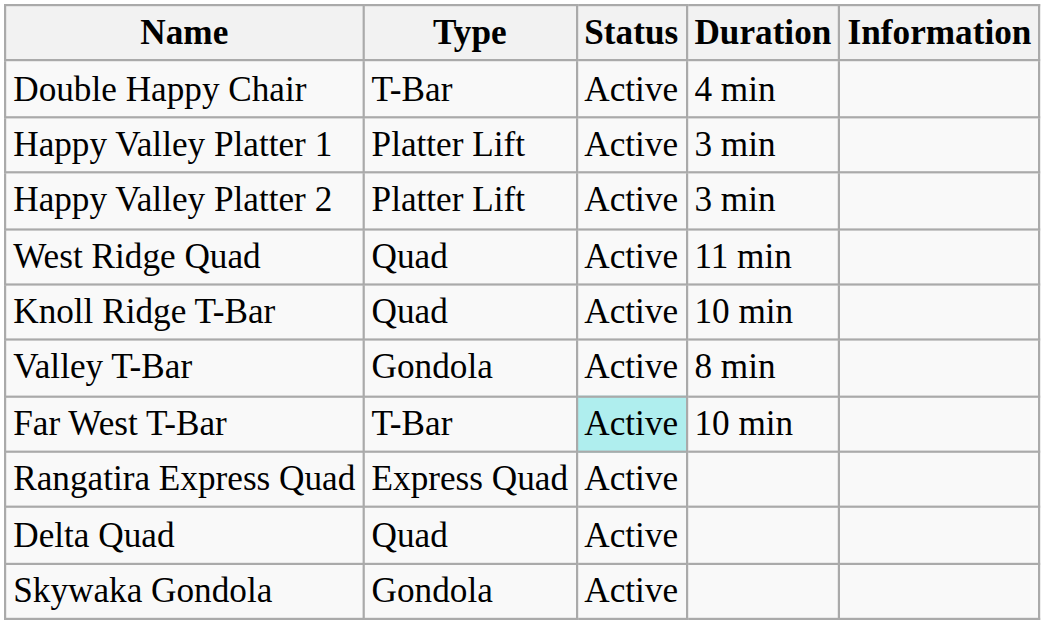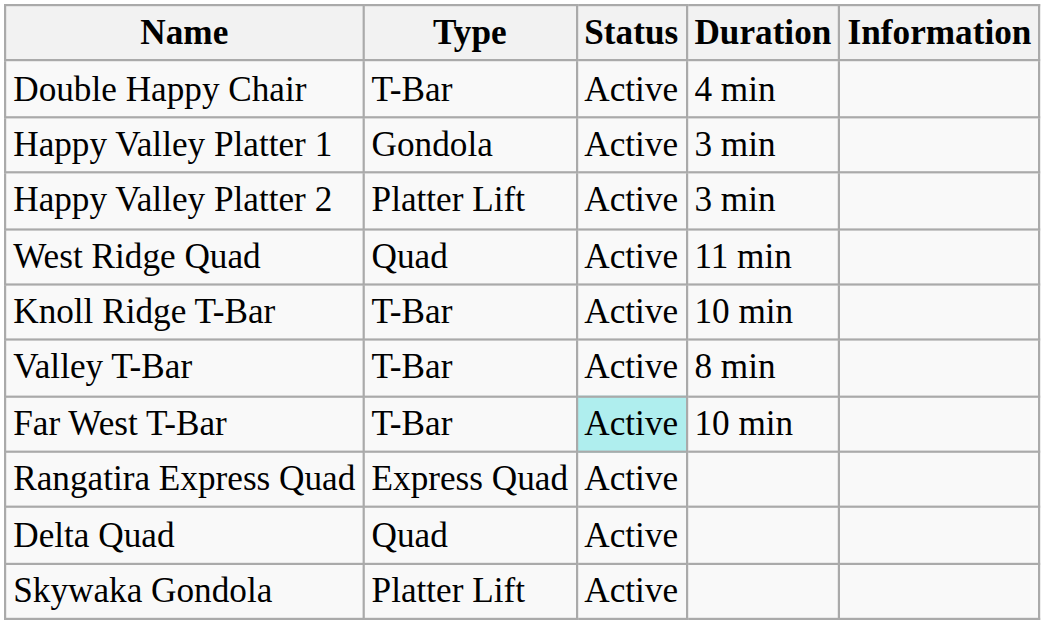 <table class="wikitable sortable">
 <tr>
 <th>Name</th>
 <th>Type</th>
 <th>Status</th>
 <th>Duration</th>
 <th>Information</th>
 </tr>
 <tr>
 <td>Double Happy Chair</td>
 <td>T-Bar</td>
 <td>Active</td>
 <td>4 min</td>
 <td></td>
 </tr>
 <tr>
 <td>Happy Valley Platter 1</td>
-<td>Platter Lift</td>
+<td>Gondola</td>
 <td>Active</td>
 <td>3 min</td>
 <td></td>
 </tr>
 <tr>
 <td>Happy Valley Platter 2</td>
 <td>Platter Lift</td>
 <td>Active</td>
 <td>3 min</td>
 <td></td>
 </tr>
 <tr>
 <td>West Ridge Quad</td>
 <td>Quad</td>
 <td>Active</td>
 <td>11 min</td>
 <td></td>
 </tr>
 <tr>
 <td>Knoll Ridge T-Bar</td>
-<td>Quad</td>
+<td>T-Bar</td>
 <td>Active</td>
 <td>10 min</td>
 <td></td>
 </tr>
 <tr>
 <td>Valley T-Bar</td>
-<td>Gondola</td>
+<td>T-Bar</td>
 <td>Active</td>
 <td>8 min</td>
 <td></td>
 </tr>
 <tr>
 <td>Far West T-Bar</td>
 <td>T-Bar</td>
 <td style="background: paleturquoise;">Active</td>
 <td>10 min</td>
 <td></td>
 </tr>
 <tr>
 <td>Rangatira Express Quad</td>
 <td>Express Quad</td>
 <td>Active</td>
 <td></td>
 <td></td>
 </tr>
 <tr>
 <td>Delta Quad</td>
 <td>Quad</td>
 <td>Active</td>
 <td></td>
 <td></td>
 </tr>
 <tr>
 <td>Skywaka Gondola</td>
-<td>Gondola</td>
+<td>Platter Lift</td>
 <td>Active</td>
 <td></td>
 <td></td>
 </tr>
 </table>
